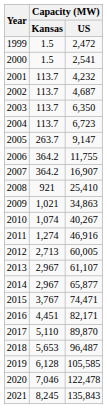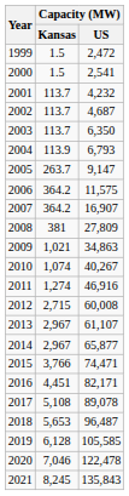 <table class="wikitable" style="text-align: center; margin: 0.1em auto;">
 <tr>
 <th rowspan=2>Year</th>
 <th colspan=2>Capacity (MW)</th>
 </tr>
 <tr>
 <th>Kansas</th>
 <th>US</th>
 </tr>
 <tr>
 <td>1999</td>
 <td>1.5</td>
 <td>2,472</td>
 </tr>
 <tr>
 <td>2000</td>
 <td>1.5</td>
 <td>2,541</td>
 </tr>
 <tr>
 <td>2001</td>
 <td>113.7</td>
 <td>4,232</td>
 </tr>
 <tr>
 <td>2002</td>
 <td>113.7</td>
 <td>4,687</td>
 </tr>
 <tr>
 <td>2003</td>
 <td>113.7</td>
 <td>6,350</td>
 </tr>
 <tr>
 <td>2004</td>
-<td>113.7</td>
-<td>6,723</td>
+<td>113.9</td>
+<td>6,793</td>
 </tr>
 <tr>
 <td>2005</td>
 <td>263.7</td>
 <td>9,147</td>
 </tr>
 <tr>
 <td>2006</td>
 <td>364.2</td>
-<td>11,755</td>
+<td>11,575</td>
 </tr>
 <tr>
 <td>2007</td>
 <td>364.2</td>
 <td>16,907</td>
 </tr>
 <tr>
 <td>2008</td>
-<td>921</td>
-<td>25,410</td>
+<td>381</td>
+<td>27,809</td>
 </tr>
 <tr>
 <td>2009</td>
 <td>1,021</td>
 <td>34,863</td>
 </tr>
 <tr>
 <td>2010</td>
 <td>1,074</td>
 <td>40,267</td>
 </tr>
 <tr>
 <td>2011</td>
 <td>1,274</td>
 <td>46,916</td>
 </tr>
 <tr>
 <td>2012</td>
-<td>2,713</td>
-<td>60,005</td>
+<td>2,715</td>
+<td>60,008</td>
 </tr>
 <tr>
 <td>2013</td>
 <td>2,967</td>
 <td>61,107</td>
 </tr>
 <tr>
 <td>2014</td>
 <td>2,967</td>
 <td>65,877</td>
 </tr>
 <tr>
 <td>2015</td>
-<td>3,767</td>
+<td>3,766</td>
 <td>74,471</td>
 </tr>
 <tr>
 <td>2016</td>
 <td>4,451</td>
 <td>82,171</td>
 </tr>
 <tr>
 <td>2017</td>
-<td>5,110</td>
-<td>89,870</td>
+<td>5,108</td>
+<td>89,078</td>
 </tr>
 <tr>
 <td>2018</td>
 <td>5,653</td>
 <td>96,487</td>
 </tr>
 <tr>
 <td>2019</td>
 <td>6,128</td>
 <td>105,585</td>
 </tr>
 <tr>
 <td>2020</td>
 <td>7,046</td>
 <td>122,478</td>
 </tr>
 <tr>
 <td>2021</td>
 <td>8,245</td>
 <td>135,843</td>
 </tr>
 </table>
